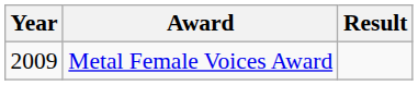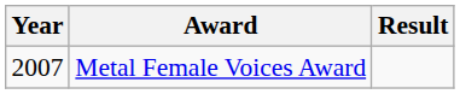 <table class = "wikitable">
 <tr>
 <th>Year</th>
 <th>Award</th>
 <th>Result</th>
 </tr>
 <tr>
-<td>2009</td>
+<td>2007</td>
 <td><a href='#'>Metal Female Voices Award</a></td>
 <td></td>
 </tr>
 </table>
